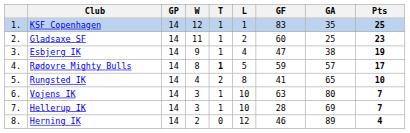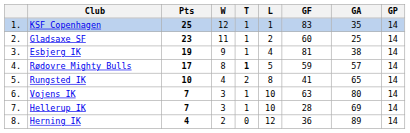 <table class="wikitable">
 <tr>
 <th width="30"></th>
 <th width="200">Club</th>
-<th width="30">GP</th>
+<th width="70">Pts</th>
 <th width="30">W</th>
 <th width="30">T</th>
 <th width="30">L</th>
 <th width="70">GF</th>
 <th width="70">GA</th>
-<th width="70">Pts</th>
+<th width="30">GP</th>
 </tr>
 <tr bgcolor="#BCD2EE" align="center">
 <td>1.</td>
 <td align="left"><a href='#'>KSF Copenhagen</a></td>
-<td>14</td>
+<td><strong>25</strong></td>
 <td>12</td>
 <td>1</td>
 <td>1</td>
 <td>83</td>
 <td>35</td>
-<td><strong>25</strong></td>
+<td>14</td>
 </tr>
 <tr bgcolor="#FFFFFF" align="center">
 <td>2.</td>
 <td align="left"><a href='#'>Gladsaxe SF</a></td>
-<td>14</td>
+<td><strong>23</strong></td>
 <td>11</td>
 <td>1</td>
 <td>2</td>
 <td>60</td>
 <td>25</td>
-<td><strong>23</strong></td>
+<td>14</td>
 </tr>
 <tr bgcolor="#FFFFFF" align="center">
 <td>3.</td>
 <td align="left"><a href='#'>Esbjerg IK</a></td>
-<td>14</td>
+<td><strong>19</strong></td>
 <td>9</td>
 <td>1</td>
 <td>4</td>
-<td>47</td>
+<td>81</td>
 <td>38</td>
-<td><strong>19</strong></td>
+<td>14</td>
 </tr>
 <tr bgcolor="#FFFFFF" align="center">
 <td>4.</td>
 <td align="left"><a href='#'>Rødovre Mighty Bulls</a></td>
-<td>14</td>
+<td><strong>17</strong></td>
 <td>8</td>
 <td><strong>1</strong></td>
 <td>5</td>
 <td>59</td>
 <td>57</td>
-<td><strong>17</strong></td>
+<td>14</td>
 </tr>
 <tr bgcolor="#FFFFFF" align="center">
 <td>5.</td>
 <td align="left"><a href='#'>Rungsted IK</a></td>
-<td>14</td>
+<td><strong>10</strong></td>
 <td>4</td>
 <td>2</td>
 <td>8</td>
 <td>41</td>
 <td>65</td>
-<td><strong>10</strong></td>
+<td>14</td>
 </tr>
 <tr bgcolor="#FFFFFF" align="center">
 <td>6.</td>
 <td align="left"><a href='#'>Vojens IK</a></td>
-<td>14</td>
+<td><strong>7</strong></td>
 <td>3</td>
 <td>1</td>
 <td>10</td>
 <td>63</td>
 <td>80</td>
-<td><strong>7</strong></td>
+<td>14</td>
 </tr>
 <tr bgcolor="#FFFFFF" align="center">
 <td>7.</td>
 <td align="left"><a href='#'>Hellerup IK</a></td>
-<td>14</td>
+<td><strong>7</strong></td>
 <td>3</td>
 <td>1</td>
 <td>10</td>
 <td>28</td>
 <td>69</td>
-<td><strong>7</strong></td>
+<td>14</td>
 </tr>
 <tr bgcolor="#FFFFFF" align="center">
 <td>8.</td>
 <td align="left"><a href='#'>Herning IK</a></td>
-<td>14</td>
+<td><strong>4</strong></td>
 <td>2</td>
 <td>0</td>
 <td>12</td>
-<td>46</td>
+<td>36</td>
 <td>89</td>
-<td><strong>4</strong></td>
+<td>14</td>
 </tr>
 </table>
